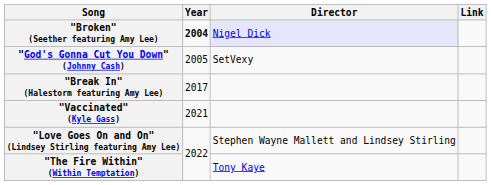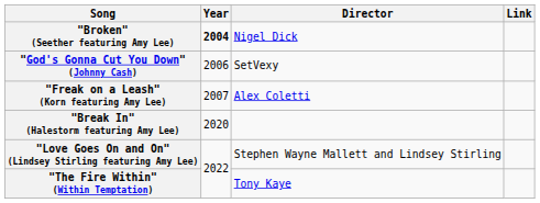 <table class="wikitable plainrowheaders">
 <tr>
 <th>Song</th>
 <th>Year</th>
 <th>Director</th>
 <th>Link</th>
 </tr>
 <tr>
 <th scope="row">"Broken"<br><small>(Seether featuring Amy Lee)</small></th>
 <td><strong>2004</strong></td>
-<td style="background: lavender;"><a href='#'>Nigel Dick</a></td>
+<td><a href='#'>Nigel Dick</a></td>
 <td></td>
 </tr>
 <tr>
 <th scope="row">"<a href='#'>God's Gonna Cut You Down</a>"<br><small>(<a href='#'>Johnny Cash</a>)</small></th>
-<td>2005</td>
+<td>2006</td>
 <td>SetVexy</td>
 <td></td>
 </tr>
 <tr>
-<th scope="row">"Break In"<br><small>(Halestorm featuring Amy Lee)</small></th>
-<td>2017</td>
-<td></td>
+<th scope="row">"Freak on a Leash"<br><small>(Korn featuring Amy Lee)</small></th>
+<td>2007</td>
+<td><a href='#'>Alex Coletti</a></td>
 <td></td>
 </tr>
 <tr>
-<th scope="row">"Vaccinated"<br><small>(<a href='#'>Kyle Gass</a>)</small></th>
-<td>2021</td>
+<th scope="row">"Break In"<br><small>(Halestorm featuring Amy Lee)</small></th>
+<td>2020</td>
 <td></td>
 <td></td>
 </tr>
 <tr>
 <th scope="row">"Love Goes On and On"<br><small>(Lindsey Stirling featuring Amy Lee)</small></th>
 <td rowspan="2">2022</td>
 <td>Stephen Wayne Mallett and Lindsey Stirling</td>
 <td></td>
 </tr>
 <tr>
 <th scope="row">"The Fire Within"<br><small>(<a href='#'>Within Temptation</a>)</small></th>
 <td><a href='#'>Tony Kaye</a></td>
 <td></td>
 </tr>
 </table>
